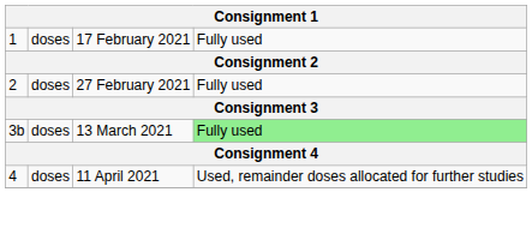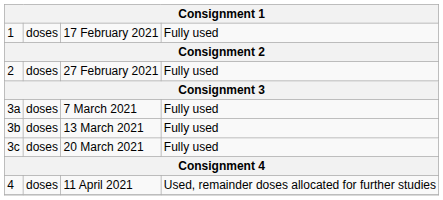 <table class="wikitable">
 <tr>
 <th colspan="4">Consignment 1</th>
 </tr>
 <tr>
 <td>1</td>
 <td> doses</td>
 <td>17 February 2021</td>
 <td>Fully used</td>
 </tr>
 <tr>
 <th colspan="4">Consignment 2</th>
 </tr>
 <tr>
 <td>2</td>
 <td> doses</td>
 <td>27 February 2021</td>
 <td>Fully used</td>
 </tr>
 <tr>
 <th colspan="4">Consignment 3</th>
 </tr>
 <tr>
+<td>3a</td>
+<td> doses</td>
+<td>7 March 2021</td>
+<td>Fully used</td>
+</tr>
+<tr>
 <td>3b</td>
 <td> doses</td>
 <td>13 March 2021</td>
-<td style="background: lightgreen;">Fully used</td>
+<td>Fully used</td>
+</tr>
+<tr>
+<td>3c</td>
+<td> doses</td>
+<td>20 March 2021</td>
+<td>Fully used</td>
 </tr>
 <tr>
 <th colspan="4">Consignment 4</th>
 </tr>
 <tr>
 <td>4</td>
 <td> doses</td>
 <td>11 April 2021</td>
 <td>Used, remainder doses allocated for further studies</td>
 </tr>
 <tr>
 </tr>
 </table>
